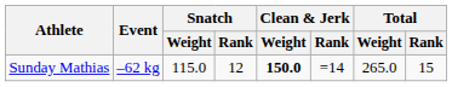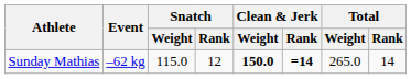 <table class=wikitable style=font-size:90%;text-align:center>
 <tr>
 <th rowspan=2>Athlete</th>
 <th rowspan=2>Event</th>
 <th colspan=2>Snatch</th>
 <th colspan=2>Clean & Jerk</th>
 <th colspan=2>Total</th>
 </tr>
 <tr style=font-size:95%>
 <th>Weight</th>
 <th>Rank</th>
 <th>Weight</th>
 <th>Rank</th>
 <th>Weight</th>
 <th>Rank</th>
 </tr>
 <tr>
 <td align=left><a href='#'>Sunday Mathias</a></td>
 <td align=left><a href='#'>–62 kg</a></td>
 <td>115.0</td>
 <td>12</td>
 <td><strong>150.0</strong></td>
-<td>=14</td>
+<td><strong>=14</strong></td>
 <td>265.0</td>
-<td>15</td>
+<td>14</td>
 </tr>
 </table>
